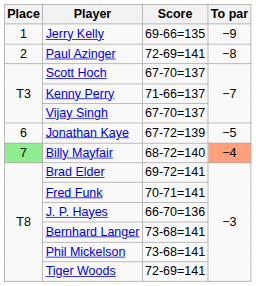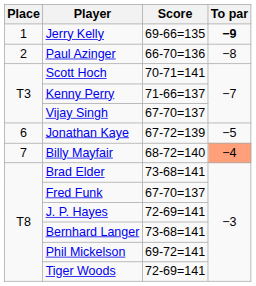 <table class="wikitable">
 <tr>
 <th>Place</th>
 <th>Player</th>
 <th>Score</th>
 <th>To par</th>
 </tr>
 <tr>
 <td align=center>1</td>
 <td> <a href='#'>Jerry Kelly</a></td>
 <td align=center>69-66=135</td>
-<td align=center>−9</td>
+<td align=center><strong>−9</strong></td>
 </tr>
 <tr>
 <td align=center>2</td>
 <td> <a href='#'>Paul Azinger</a></td>
-<td align=center>72-69=141</td>
+<td align=center>66-70=136</td>
 <td align=center>−8</td>
 </tr>
 <tr>
 <td rowspan=3 align=center>T3</td>
 <td> <a href='#'>Scott Hoch</a></td>
-<td align=center>67-70=137</td>
+<td align=center>70-71=141</td>
 <td rowspan=3 align=center>−7</td>
 </tr>
 <tr>
 <td> <a href='#'>Kenny Perry</a></td>
 <td align=center>71-66=137</td>
 </tr>
 <tr>
 <td> <a href='#'>Vijay Singh</a></td>
 <td align=center>67-70=137</td>
 </tr>
 <tr>
 <td align=center>6</td>
 <td> <a href='#'>Jonathan Kaye</a></td>
 <td align=center>67-72=139</td>
 <td align=center>−5</td>
 </tr>
 <tr>
-<td align=center style="background: lightgreen;">7</td>
+<td align=center>7</td>
 <td> <a href='#'>Billy Mayfair</a></td>
 <td align=center>68-72=140</td>
 <td align=center style="background: lightsalmon;">−4</td>
 </tr>
 <tr>
 <td rowspan=6 align=center>T8</td>
 <td> <a href='#'>Brad Elder</a></td>
-<td align=center>69-72=141</td>
+<td align=center>73-68=141</td>
 <td rowspan=6 align=center>−3</td>
 </tr>
 <tr>
 <td> <a href='#'>Fred Funk</a></td>
-<td align=center>70-71=141</td>
+<td align=center>67-70=137</td>
 </tr>
 <tr>
 <td> <a href='#'>J. P. Hayes</a></td>
-<td align=center>66-70=136</td>
+<td align=center>72-69=141</td>
 </tr>
 <tr>
 <td> <a href='#'>Bernhard Langer</a></td>
 <td align=center>73-68=141</td>
 </tr>
 <tr>
 <td> <a href='#'>Phil Mickelson</a></td>
-<td align=center>73-68=141</td>
+<td align=center>69-72=141</td>
 </tr>
 <tr>
 <td> <a href='#'>Tiger Woods</a></td>
 <td align=center>72-69=141</td>
 </tr>
 </table>
